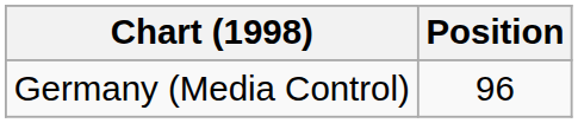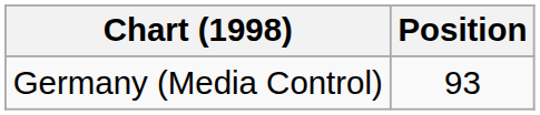 <table class="wikitable">
 <tr>
 <th>Chart (1998)</th>
 <th>Position</th>
 </tr>
 <tr>
 <td>Germany (Media Control)</td>
-<td align="center">96</td>
+<td align="center">93</td>
 </tr>
 </table>
